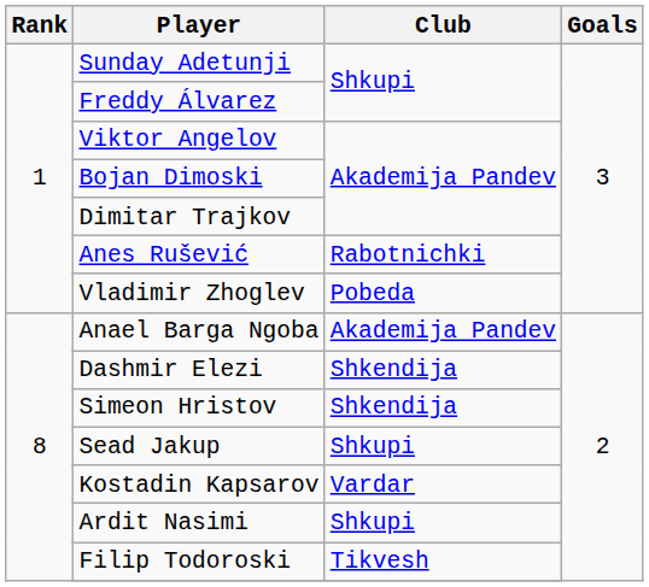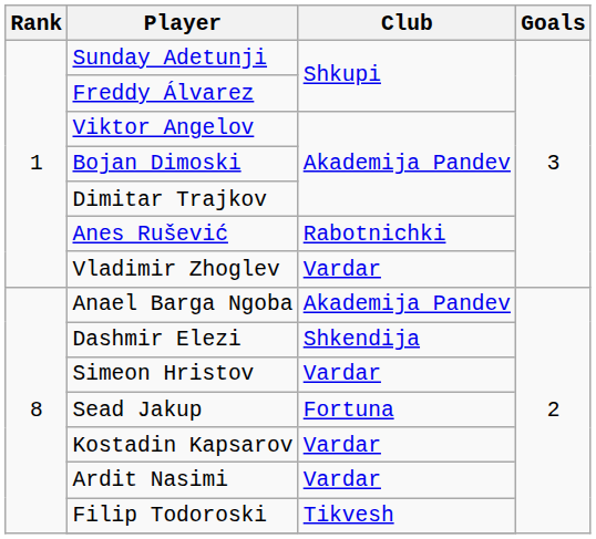 <table class="wikitable" style="text-align:center">
 <tr>
 <th>Rank</th>
 <th>Player</th>
 <th>Club</th>
 <th>Goals</th>
 </tr>
 <tr>
 <td rowspan="7">1</td>
 <td align="left"> <a href='#'>Sunday Adetunji</a></td>
 <td rowspan="2" align="left"><a href='#'>Shkupi</a></td>
 <td rowspan="7">3</td>
 </tr>
 <tr>
 <td align="left"> <a href='#'>Freddy Álvarez</a></td>
 </tr>
 <tr>
 <td align="left"> <a href='#'>Viktor Angelov</a></td>
 <td rowspan="3" align="left"><a href='#'>Akademija Pandev</a></td>
 </tr>
 <tr>
 <td align="left"> <a href='#'>Bojan Dimoski</a></td>
 </tr>
 <tr>
 <td align="left"> Dimitar Trajkov</td>
 </tr>
 <tr>
 <td align="left"> <a href='#'>Anes Rušević</a></td>
 <td align="left"><a href='#'>Rabotnichki</a></td>
 </tr>
 <tr>
 <td align="left"> Vladimir Zhoglev</td>
-<td align="left"><a href='#'>Pobeda</a></td>
+<td align="left"><a href='#'>Vardar</a></td>
 </tr>
 <tr>
 <td rowspan="8">8</td>
 <td align="left"> Anael Barga Ngoba</td>
 <td align="left"><a href='#'>Akademija Pandev</a></td>
 <td rowspan="8">2</td>
 </tr>
 <tr>
 <td align="left"> Dashmir Elezi</td>
 <td align="left"><a href='#'>Shkendija</a></td>
 </tr>
 <tr>
 <td align="left"> Simeon Hristov</td>
-<td align="left"><a href='#'>Shkendija</a></td>
+<td align="left"><a href='#'>Vardar</a></td>
 </tr>
 <tr>
 <td align="left"> Sead Jakup</td>
-<td align="left"><a href='#'>Shkupi</a></td>
+<td align="left"><a href='#'>Fortuna</a></td>
 </tr>
 <tr>
 <td align="left"> Kostadin Kapsarov</td>
 <td align="left"><a href='#'>Vardar</a></td>
 </tr>
 <tr>
 <td align="left"> Ardit Nasimi</td>
-<td align="left"><a href='#'>Shkupi</a></td>
+<td align="left"><a href='#'>Vardar</a></td>
 </tr>
 <tr>
 <td align="left"> Filip Todoroski</td>
 <td align="left"><a href='#'>Tikvesh</a></td>
 </tr>
 <tr>
 </tr>
 </table>
